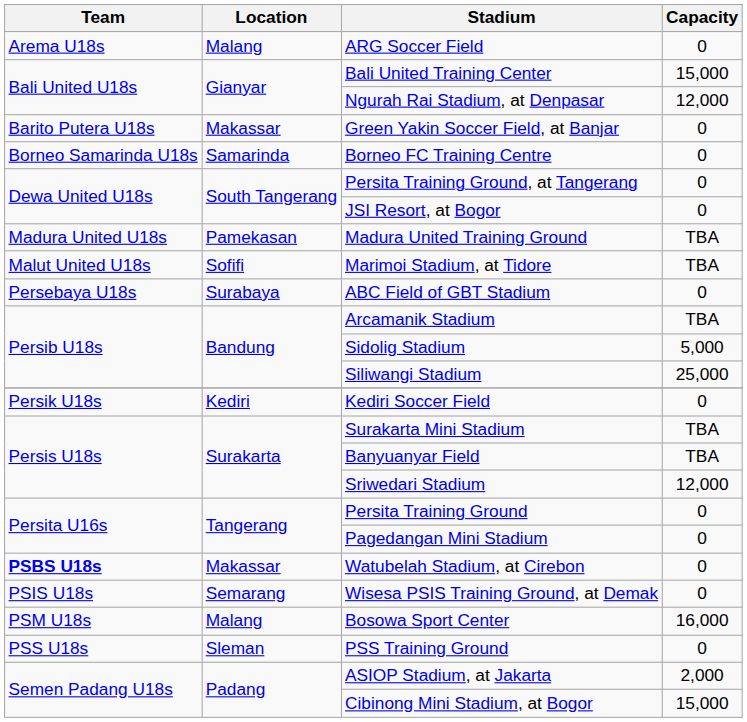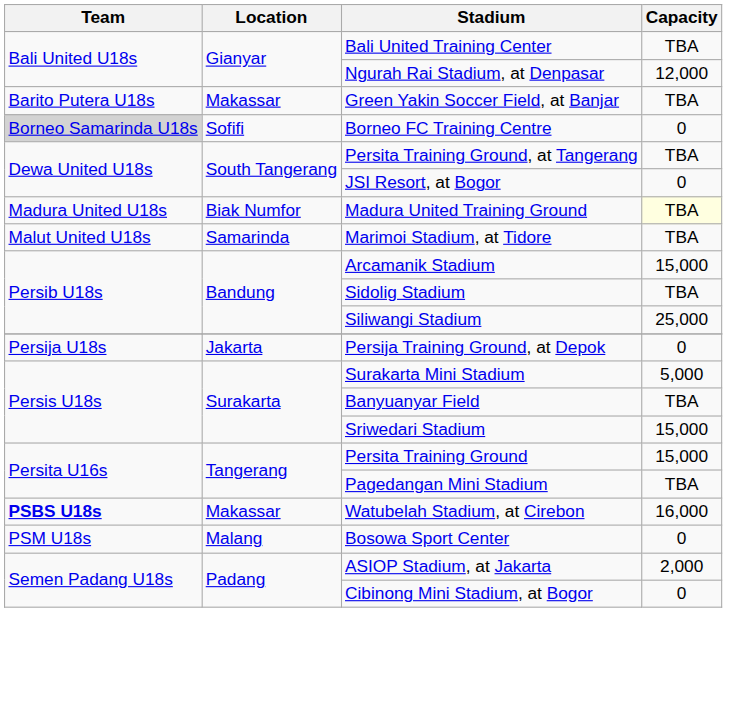 <table class="wikitable sortable">
 <tr>
 <th>Team</th>
 <th>Location</th>
 <th>Stadium</th>
 <th>Capacity</th>
 </tr>
 <tr>
-<td><a href='#'>Arema U18s</a></td>
-<td><a href='#'>Malang</a></td>
-<td><a href='#'>ARG Soccer Field</a></td>
-<td align="center">0</td>
-</tr>
-<tr>
 <td rowspan="2"><a href='#'>Bali United U18s</a></td>
 <td rowspan="2"><a href='#'>Gianyar</a></td>
 <td><a href='#'>Bali United Training Center</a></td>
-<td align="center">15,000</td>
+<td align="center">TBA</td>
 </tr>
 <tr>
 <td><a href='#'>Ngurah Rai Stadium</a>, at <a href='#'>Denpasar</a></td>
 <td align="center">12,000</td>
 </tr>
 <tr>
 <td><a href='#'>Barito Putera U18s</a></td>
 <td><a href='#'>Makassar</a></td>
 <td><a href='#'>Green Yakin Soccer Field</a>, at <a href='#'>Banjar</a></td>
-<td align="center">0</td>
+<td align="center">TBA</td>
 </tr>
 <tr>
-<td><a href='#'>Borneo Samarinda U18s</a></td>
-<td><a href='#'>Samarinda</a></td>
+<td style="background: lightgrey;"><a href='#'>Borneo Samarinda U18s</a></td>
+<td><a href='#'>Sofifi</a></td>
 <td><a href='#'>Borneo FC Training Centre</a></td>
 <td align="center">0</td>
 </tr>
 <tr>
 <td rowspan="2"><a href='#'>Dewa United U18s</a></td>
 <td rowspan="2"><a href='#'>South Tangerang</a></td>
 <td><a href='#'>Persita Training Ground</a>, at <a href='#'>Tangerang</a></td>
-<td align="center">0</td>
+<td align="center">TBA</td>
 </tr>
 <tr>
 <td><a href='#'>JSI Resort</a>, at <a href='#'>Bogor</a></td>
 <td align="center">0</td>
 </tr>
 <tr>
 <td><a href='#'>Madura United U18s</a></td>
-<td><a href='#'>Pamekasan</a></td>
+<td><a href='#'>Biak Numfor</a></td>
 <td><a href='#'>Madura United Training Ground</a></td>
-<td align="center">TBA</td>
+<td align="center" style="background: lightyellow;">TBA</td>
 </tr>
 <tr>
 <td><a href='#'>Malut United U18s</a></td>
-<td><a href='#'>Sofifi</a></td>
+<td><a href='#'>Samarinda</a></td>
 <td><a href='#'>Marimoi Stadium</a>, at <a href='#'>Tidore</a></td>
 <td align="center">TBA</td>
-</tr>
-<tr>
-<td><a href='#'>Persebaya U18s</a></td>
-<td><a href='#'>Surabaya</a></td>
-<td><a href='#'>ABC Field of GBT Stadium</a></td>
-<td align="center">0</td>
 </tr>
 <tr>
 <td rowspan="3"><a href='#'>Persib U18s</a></td>
 <td rowspan="3"><a href='#'>Bandung</a></td>
 <td><a href='#'>Arcamanik Stadium</a></td>
-<td align="center">TBA</td>
+<td align="center">15,000</td>
 </tr>
 <tr>
 <td><a href='#'>Sidolig Stadium</a></td>
-<td align="center">5,000</td>
+<td align="center">TBA</td>
 </tr>
 <tr>
 <td><a href='#'>Siliwangi Stadium</a></td>
 <td align="center">25,000</td>
 </tr>
 <tr>
 </tr>
 <tr>
-<td><a href='#'>Persik U18s</a></td>
-<td><a href='#'>Kediri</a></td>
-<td><a href='#'>Kediri Soccer Field</a></td>
+<td><a href='#'>Persija U18s</a></td>
+<td><a href='#'>Jakarta</a></td>
+<td><a href='#'>Persija Training Ground</a>, at <a href='#'>Depok</a></td>
 <td align="center">0</td>
 </tr>
 <tr>
 <td rowspan="3"><a href='#'>Persis U18s</a></td>
 <td rowspan="3"><a href='#'>Surakarta</a></td>
 <td><a href='#'>Surakarta Mini Stadium</a></td>
-<td align="center">TBA</td>
+<td align="center">5,000</td>
 </tr>
 <tr>
 <td><a href='#'>Banyuanyar Field</a></td>
 <td align="center">TBA</td>
 </tr>
 <tr>
 <td><a href='#'>Sriwedari Stadium</a></td>
-<td align="center">12,000</td>
+<td align="center">15,000</td>
 </tr>
 <tr>
 <td rowspan="2"><a href='#'>Persita U16s</a></td>
 <td rowspan="2"><a href='#'>Tangerang</a></td>
 <td><a href='#'>Persita Training Ground</a></td>
-<td align="center">0</td>
+<td align="center">15,000</td>
 </tr>
 <tr>
 <td><a href='#'>Pagedangan Mini Stadium</a></td>
-<td align="center">0</td>
+<td align="center">TBA</td>
 </tr>
 <tr>
 <td><strong><a href='#'>PSBS U18s</a></strong></td>
 <td><a href='#'>Makassar</a></td>
 <td><a href='#'>Watubelah Stadium</a>, at <a href='#'>Cirebon</a></td>
-<td align="center">0</td>
-</tr>
-<tr>
-<td><a href='#'>PSIS U18s</a></td>
-<td><a href='#'>Semarang</a></td>
-<td><a href='#'>Wisesa PSIS Training Ground</a>, at <a href='#'>Demak</a></td>
-<td align="center">0</td>
+<td align="center">16,000</td>
 </tr>
 <tr>
 <td><a href='#'>PSM U18s</a></td>
 <td><a href='#'>Malang</a></td>
 <td><a href='#'>Bosowa Sport Center</a></td>
-<td align="center">16,000</td>
-</tr>
-<tr>
-<td><a href='#'>PSS U18s</a></td>
-<td><a href='#'>Sleman</a></td>
-<td><a href='#'>PSS Training Ground</a></td>
 <td align="center">0</td>
 </tr>
 <tr>
 <td rowspan="2"><a href='#'>Semen Padang U18s</a></td>
 <td rowspan="2"><a href='#'>Padang</a></td>
 <td><a href='#'>ASIOP Stadium</a>, at <a href='#'>Jakarta</a></td>
 <td align="center">2,000</td>
 </tr>
 <tr>
 <td><a href='#'>Cibinong Mini Stadium</a>, at <a href='#'>Bogor</a></td>
-<td align="center">15,000</td>
+<td align="center">0</td>
 </tr>
 </table>
